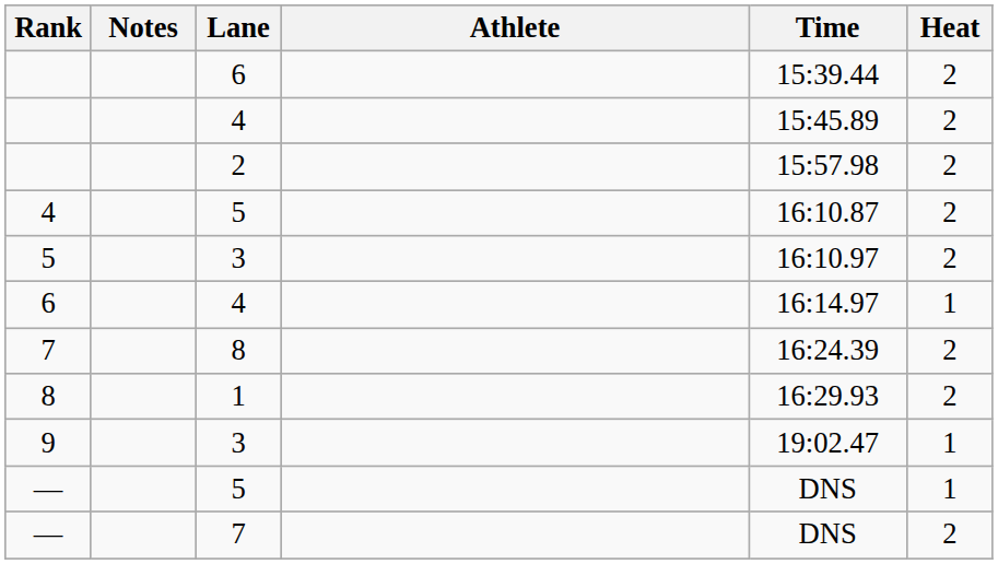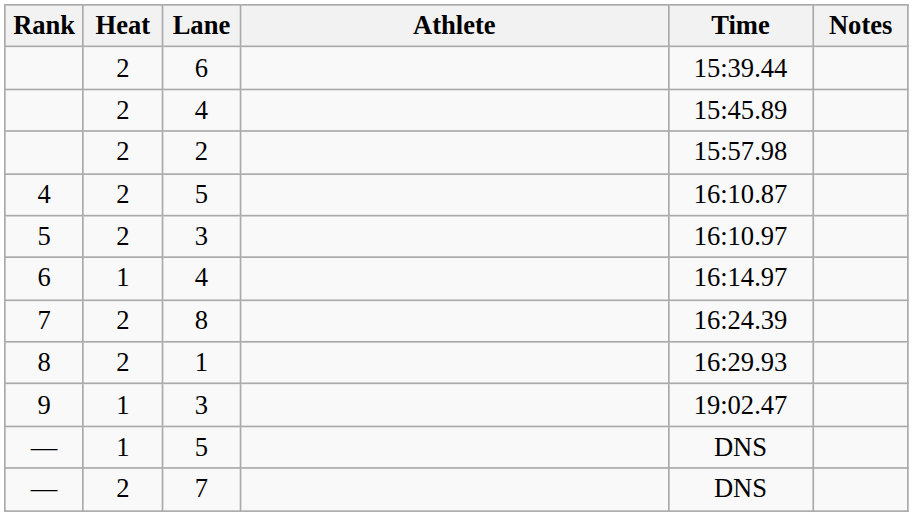 <table class="wikitable sortable" style="text-align:center">
 <tr>
 <th width=40>Rank</th>
-<th width=50>Notes</th>
+<th width=40>Heat</th>
 <th width=40>Lane</th>
 <th width=250>Athlete</th>
 <th width=80>Time</th>
-<th width=40>Heat</th>
+<th width=50>Notes</th>
 </tr>
 <tr>
 <td></td>
-<td></td>
+<td>2</td>
 <td>6</td>
 <td align=left></td>
 <td>15:39.44</td>
-<td>2</td>
+<td></td>
 </tr>
 <tr>
 <td></td>
-<td></td>
+<td>2</td>
 <td>4</td>
 <td align=left></td>
 <td>15:45.89</td>
-<td>2</td>
+<td></td>
 </tr>
 <tr>
 <td></td>
-<td></td>
+<td>2</td>
 <td>2</td>
 <td align=left></td>
 <td>15:57.98</td>
-<td>2</td>
+<td></td>
 </tr>
 <tr>
 <td>4</td>
-<td></td>
+<td>2</td>
 <td>5</td>
 <td align=left></td>
 <td>16:10.87</td>
-<td>2</td>
+<td></td>
 </tr>
 <tr>
 <td>5</td>
-<td></td>
+<td>2</td>
 <td>3</td>
 <td align=left></td>
 <td>16:10.97</td>
-<td>2</td>
+<td></td>
 </tr>
 <tr>
 <td>6</td>
-<td></td>
+<td>1</td>
 <td>4</td>
 <td align=left></td>
 <td>16:14.97</td>
-<td>1</td>
+<td></td>
 </tr>
 <tr>
 <td>7</td>
-<td></td>
+<td>2</td>
 <td>8</td>
 <td align=left></td>
 <td>16:24.39</td>
-<td>2</td>
+<td></td>
 </tr>
 <tr>
 <td>8</td>
-<td></td>
+<td>2</td>
 <td>1</td>
 <td align=left></td>
 <td>16:29.93</td>
-<td>2</td>
+<td></td>
 </tr>
 <tr>
 <td>9</td>
-<td></td>
+<td>1</td>
 <td>3</td>
 <td align=left></td>
 <td>19:02.47</td>
-<td>1</td>
+<td></td>
 </tr>
 <tr>
 <td>—</td>
-<td></td>
+<td>1</td>
 <td>5</td>
 <td align=left></td>
 <td>DNS</td>
-<td>1</td>
+<td></td>
 </tr>
 <tr>
 <td>—</td>
-<td></td>
+<td>2</td>
 <td>7</td>
 <td align=left></td>
 <td>DNS</td>
-<td>2</td>
+<td></td>
 </tr>
 </table>
